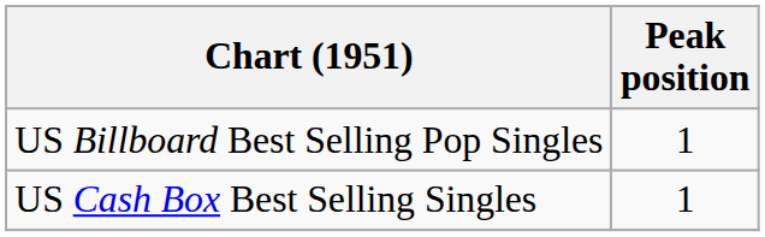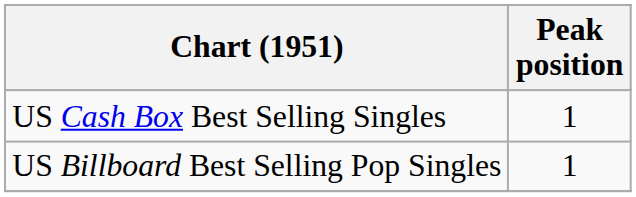 <table class="wikitable sortable">
 <tr>
 <th align="left">Chart (1951)</th>
 <th style="text-align:center;">Peak<br>position</th>
 </tr>
 <tr>
+<td>US <a href='#'><em>Cash Box</em></a> Best Selling Singles</td>
+<td align="center">1</td>
+</tr>
+<tr>
 <td align="left">US <em>Billboard</em> Best Selling Pop Singles</td>
 <td style="text-align:center;">1</td>
 </tr>
 <tr>
-<td>US <a href='#'><em>Cash Box</em></a> Best Selling Singles</td>
-<td align="center">1</td>
-</tr>
-<tr>
 </tr>
 </table>
